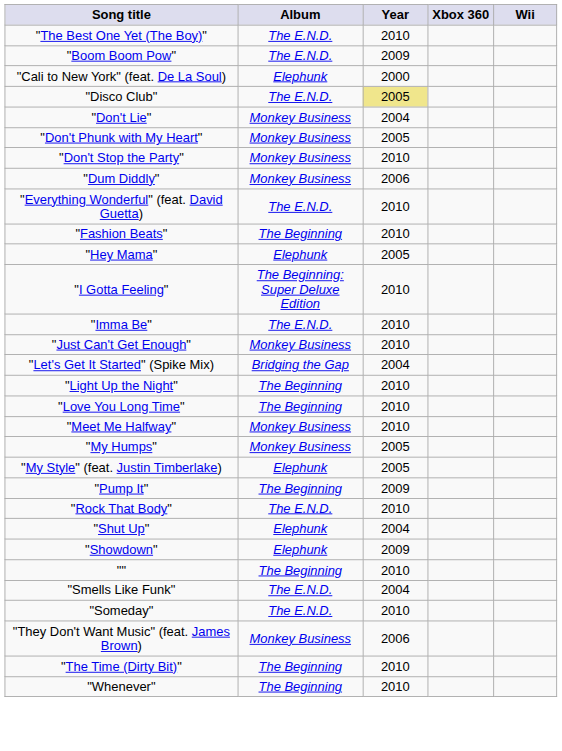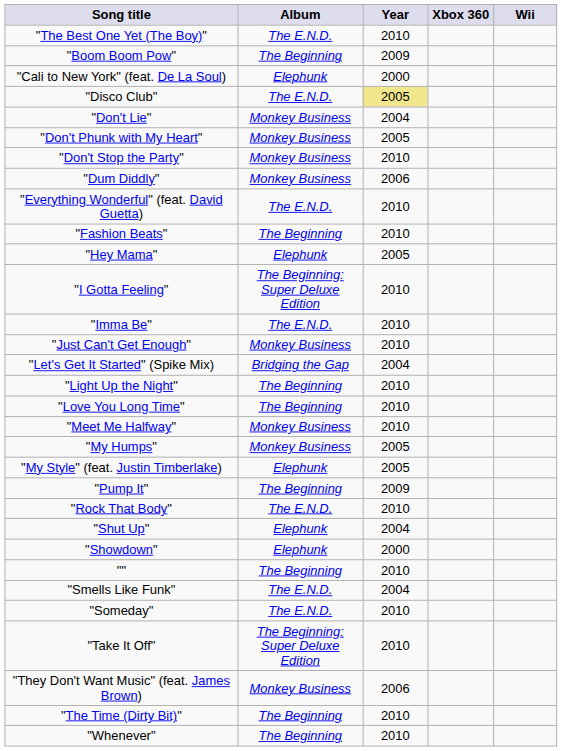 <table class="wikitable sortable" style="font-size:90%; text-align:center; margin: 5px;">
 <tr>
 <th style="background:#dde; width:300px;">Song title</th>
 <th style="background:#dde; width:150px;">Album</th>
 <th style="background:#dde; width:75px;">Year</th>
 <th style="background:#dde; width:75px;">Xbox 360</th>
 <th style="background:#dde; width:75px;">Wii</th>
 </tr>
 <tr>
 <td>"<a href='#'>The Best One Yet (The Boy)</a>"</td>
 <td><em><a href='#'>The E.N.D.</a></em></td>
 <td>2010</td>
 <td></td>
 <td></td>
 </tr>
 <tr>
 <td>"<a href='#'>Boom Boom Pow</a>"</td>
-<td><em><a href='#'>The E.N.D.</a></em></td>
+<td><a href='#'><em>The Beginning</em></a></td>
 <td>2009</td>
 <td></td>
 <td></td>
 </tr>
 <tr>
 <td>"Cali to New York" (feat. <a href='#'>De La Soul</a>)</td>
 <td><em><a href='#'>Elephunk</a></em></td>
 <td>2000</td>
 <td></td>
 <td></td>
 </tr>
 <tr>
 <td>"Disco Club"</td>
 <td><em><a href='#'>The E.N.D.</a></em></td>
 <td style="background: khaki;">2005</td>
 <td></td>
 <td></td>
 </tr>
 <tr>
 <td>"<a href='#'>Don't Lie</a>"</td>
 <td><a href='#'><em>Monkey Business</em></a></td>
 <td>2004</td>
 <td></td>
 <td></td>
 </tr>
 <tr>
 <td>"<a href='#'>Don't Phunk with My Heart</a>"</td>
 <td><a href='#'><em>Monkey Business</em></a></td>
 <td>2005</td>
 <td></td>
 <td></td>
 </tr>
 <tr>
 <td>"<a href='#'>Don't Stop the Party</a>"</td>
 <td><a href='#'><em>Monkey Business</em></a></td>
 <td>2010</td>
 <td></td>
 <td></td>
 </tr>
 <tr>
 <td>"<a href='#'>Dum Diddly</a>"</td>
 <td><a href='#'><em>Monkey Business</em></a></td>
 <td>2006</td>
 <td></td>
 <td></td>
 </tr>
 <tr>
 <td>"<a href='#'>Everything Wonderful</a>" (feat. <a href='#'>David Guetta</a>)</td>
 <td><em><a href='#'>The E.N.D.</a></em></td>
 <td>2010</td>
 <td></td>
 <td></td>
 </tr>
 <tr>
 <td>"<a href='#'>Fashion Beats</a>"</td>
 <td><a href='#'><em>The Beginning</em></a></td>
 <td>2010</td>
 <td></td>
 <td></td>
 </tr>
 <tr>
 <td>"<a href='#'>Hey Mama</a>"</td>
 <td><em><a href='#'>Elephunk</a></em></td>
 <td>2005</td>
 <td></td>
 <td></td>
 </tr>
 <tr>
 <td>"<a href='#'>I Gotta Feeling</a>"</td>
 <td><a href='#'><em>The Beginning: Super Deluxe Edition</em></a></td>
 <td>2010</td>
 <td></td>
 <td></td>
 </tr>
 <tr>
 <td>"<a href='#'>Imma Be</a>"</td>
 <td><em><a href='#'>The E.N.D.</a></em></td>
 <td>2010</td>
 <td></td>
 <td></td>
 </tr>
 <tr>
 <td>"<a href='#'>Just Can't Get Enough</a>"</td>
 <td><a href='#'><em>Monkey Business</em></a></td>
 <td>2010</td>
 <td></td>
 <td></td>
 </tr>
 <tr>
 <td>"<a href='#'>Let's Get It Started</a>" (Spike Mix)</td>
 <td><em><a href='#'>Bridging the Gap</a></em></td>
 <td>2004</td>
 <td></td>
 <td></td>
 </tr>
 <tr>
 <td>"<a href='#'>Light Up the Night</a>"</td>
 <td><a href='#'><em>The Beginning</em></a></td>
 <td>2010</td>
 <td></td>
 <td></td>
 </tr>
 <tr>
 <td>"<a href='#'>Love You Long Time</a>"</td>
 <td><a href='#'><em>The Beginning</em></a></td>
 <td>2010</td>
 <td></td>
 <td></td>
 </tr>
 <tr>
 <td>"<a href='#'>Meet Me Halfway</a>"</td>
 <td><a href='#'><em>Monkey Business</em></a></td>
 <td>2010</td>
 <td></td>
 <td></td>
 </tr>
 <tr>
 <td>"<a href='#'>My Humps</a>"</td>
 <td><a href='#'><em>Monkey Business</em></a></td>
 <td>2005</td>
 <td></td>
 <td></td>
 </tr>
 <tr>
 <td>"<a href='#'>My Style</a>" (feat. <a href='#'>Justin Timberlake</a>)</td>
 <td><em><a href='#'>Elephunk</a></em></td>
 <td>2005</td>
 <td></td>
 <td></td>
 </tr>
 <tr>
 <td>"<a href='#'>Pump It</a>"</td>
 <td><a href='#'><em>The Beginning</em></a></td>
 <td>2009</td>
 <td></td>
 <td></td>
 </tr>
 <tr>
 <td>"<a href='#'>Rock That Body</a>"</td>
 <td><em><a href='#'>The E.N.D.</a></em></td>
 <td>2010</td>
 <td></td>
 <td></td>
 </tr>
 <tr>
 <td>"<a href='#'>Shut Up</a>"</td>
 <td><em><a href='#'>Elephunk</a></em></td>
 <td>2004</td>
 <td></td>
 <td></td>
 </tr>
 <tr>
 <td>"<a href='#'>Showdown</a>"</td>
 <td><em><a href='#'>Elephunk</a></em></td>
-<td>2009</td>
+<td>2000</td>
 <td></td>
 <td></td>
 </tr>
 <tr>
 <td>""</td>
 <td><a href='#'><em>The Beginning</em></a></td>
 <td>2010</td>
 <td></td>
 <td></td>
 </tr>
 <tr>
 <td>"Smells Like Funk"</td>
 <td><em><a href='#'>The E.N.D.</a></em></td>
 <td>2004</td>
 <td></td>
 <td></td>
 </tr>
 <tr>
 <td>"Someday"</td>
 <td><em><a href='#'>The E.N.D.</a></em></td>
+<td>2010</td>
+<td></td>
+<td></td>
+</tr>
+<tr>
+<td>"Take It Off"</td>
+<td><a href='#'><em>The Beginning: Super Deluxe Edition</em></a></td>
 <td>2010</td>
 <td></td>
 <td></td>
 </tr>
 <tr>
 <td>"They Don't Want Music" (feat. <a href='#'>James Brown</a>)</td>
 <td><a href='#'><em>Monkey Business</em></a></td>
 <td>2006</td>
 <td></td>
 <td></td>
 </tr>
 <tr>
 <td>"<a href='#'>The Time (Dirty Bit)</a>"</td>
 <td><a href='#'><em>The Beginning</em></a></td>
 <td>2010</td>
 <td></td>
 <td></td>
 </tr>
 <tr>
 <td>"Whenever"</td>
 <td><a href='#'><em>The Beginning</em></a></td>
 <td>2010</td>
 <td></td>
 <td></td>
 </tr>
 </table>
